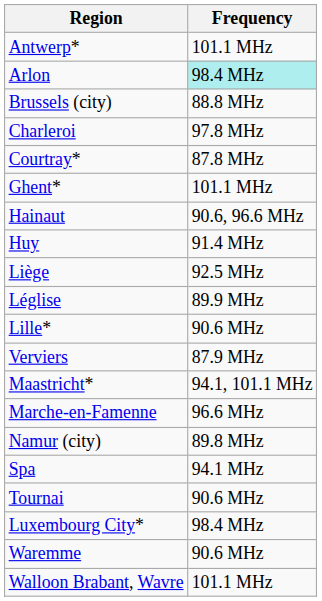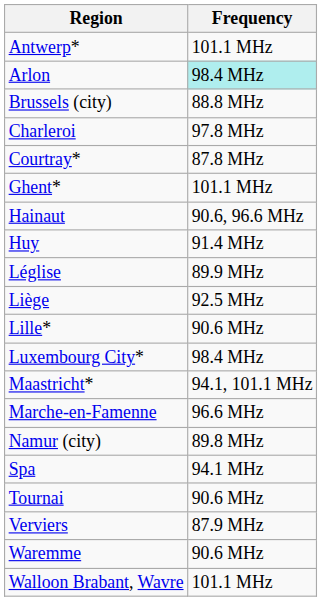 <table class="wikitable">
 <tr>
 <th>Region</th>
 <th>Frequency</th>
 </tr>
 <tr>
 <td> <a href='#'>Antwerp</a>*</td>
 <td>101.1 MHz</td>
 </tr>
 <tr>
 <td> <a href='#'>Arlon</a></td>
 <td style="background: paleturquoise;">98.4 MHz</td>
 </tr>
 <tr>
 <td> <a href='#'>Brussels</a> (city)</td>
 <td>88.8 MHz</td>
 </tr>
 <tr>
 <td> <a href='#'>Charleroi</a></td>
 <td>97.8 MHz</td>
 </tr>
 <tr>
 <td> <a href='#'>Courtray</a>*</td>
 <td>87.8 MHz</td>
 </tr>
 <tr>
 <td> <a href='#'>Ghent</a>*</td>
 <td>101.1 MHz</td>
 </tr>
 <tr>
 <td> <a href='#'>Hainaut</a></td>
 <td>90.6, 96.6 MHz</td>
 </tr>
 <tr>
 <td> <a href='#'>Huy</a></td>
 <td>91.4 MHz</td>
 </tr>
 <tr>
+<td><a href='#'>Léglise</a></td>
+<td>89.9 MHz</td>
+</tr>
+<tr>
 <td> <a href='#'>Liège</a></td>
 <td>92.5 MHz</td>
-</tr>
-<tr>
-<td><a href='#'>Léglise</a></td>
-<td>89.9 MHz</td>
 </tr>
 <tr>
 <td> <a href='#'>Lille</a>*</td>
 <td>90.6 MHz</td>
 </tr>
 <tr>
-<td> <a href='#'>Verviers</a></td>
-<td>87.9 MHz</td>
+<td> <a href='#'>Luxembourg City</a>*</td>
+<td>98.4 MHz</td>
 </tr>
 <tr>
 <td> <a href='#'>Maastricht</a>*</td>
 <td>94.1, 101.1 MHz</td>
 </tr>
 <tr>
 <td> <a href='#'>Marche-en-Famenne</a></td>
 <td>96.6 MHz</td>
 </tr>
 <tr>
 <td> <a href='#'>Namur</a> (city)</td>
 <td>89.8 MHz</td>
 </tr>
 <tr>
 <td> <a href='#'>Spa</a></td>
 <td>94.1 MHz</td>
 </tr>
 <tr>
 <td> <a href='#'>Tournai</a></td>
 <td>90.6 MHz</td>
 </tr>
 <tr>
-<td> <a href='#'>Luxembourg City</a>*</td>
-<td>98.4 MHz</td>
+<td> <a href='#'>Verviers</a></td>
+<td>87.9 MHz</td>
 </tr>
 <tr>
 <td> <a href='#'>Waremme</a></td>
 <td>90.6 MHz</td>
 </tr>
 <tr>
 <td> <a href='#'>Walloon Brabant</a>, <a href='#'>Wavre</a></td>
 <td>101.1 MHz</td>
 </tr>
 </table>
